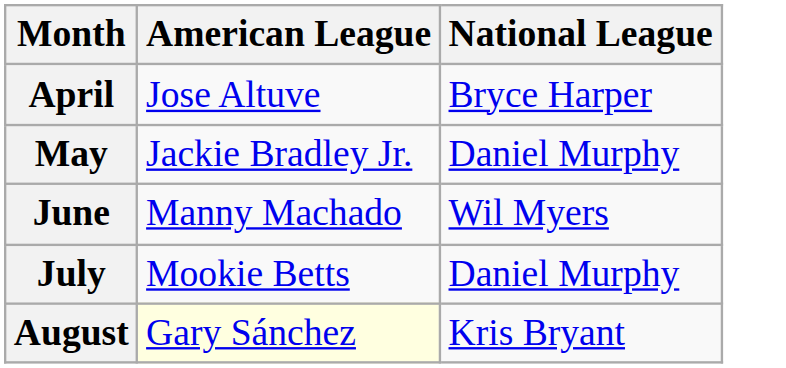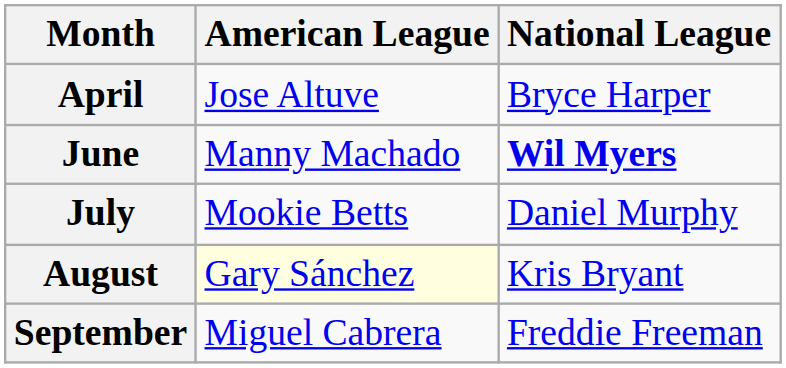 <table class="wikitable">
 <tr>
 <th>Month</th>
 <th>American League</th>
 <th>National League</th>
 </tr>
 <tr>
 <th>April</th>
 <td><a href='#'>Jose Altuve</a></td>
 <td><a href='#'>Bryce Harper</a></td>
 </tr>
 <tr>
-<th>May</th>
-<td><a href='#'>Jackie Bradley Jr.</a></td>
-<td><a href='#'>Daniel Murphy</a></td>
-</tr>
-<tr>
 <th>June</th>
 <td><a href='#'>Manny Machado</a></td>
-<td><a href='#'>Wil Myers</a></td>
+<td><strong><a href='#'>Wil Myers</a></strong></td>
 </tr>
 <tr>
 <th>July</th>
 <td><a href='#'>Mookie Betts</a></td>
 <td><a href='#'>Daniel Murphy</a></td>
 </tr>
 <tr>
 <th>August</th>
 <td style="background: lightyellow;"><a href='#'>Gary Sánchez</a></td>
 <td><a href='#'>Kris Bryant</a></td>
 </tr>
+<tr>
+<th>September</th>
+<td><a href='#'>Miguel Cabrera</a></td>
+<td><a href='#'>Freddie Freeman</a></td>
+</tr>
 </table>
